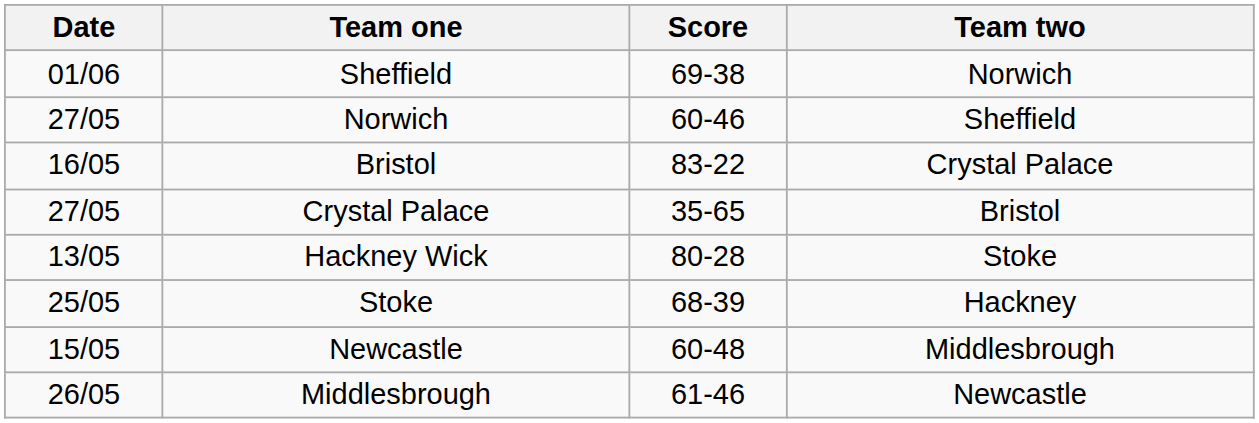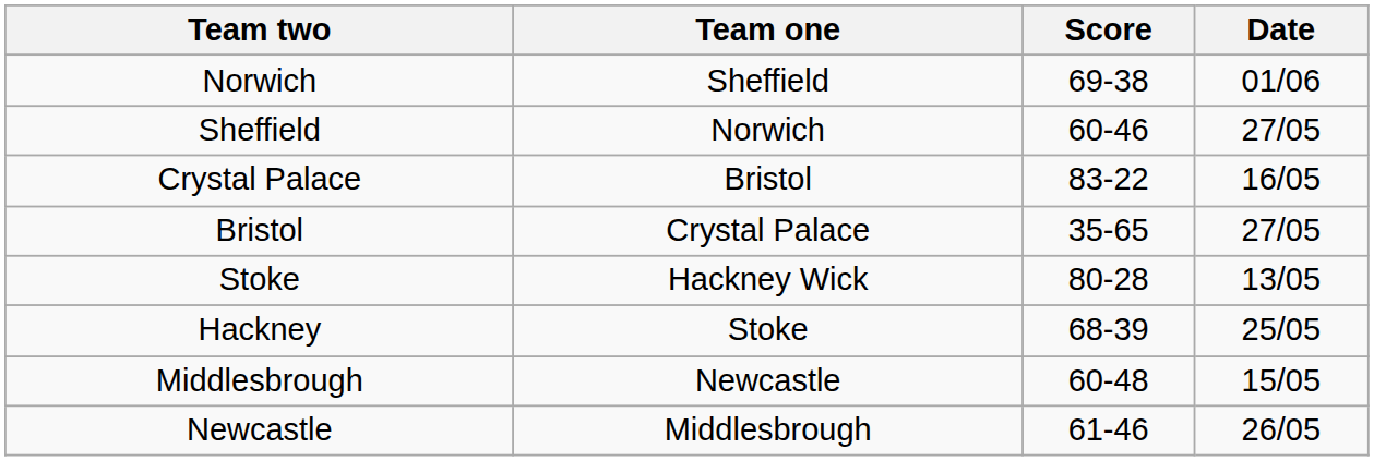 <table class="wikitable" style="text-align: center">
 <tr>
-<th width=80>Date</th>
+<th width=250>Team two</th>
 <th width=250>Team one</th>
 <th width=80>Score</th>
-<th width=250>Team two</th>
+<th width=80>Date</th>
 </tr>
 <tr>
-<td>01/06</td>
+<td>Norwich</td>
 <td>Sheffield</td>
 <td>69-38</td>
-<td>Norwich</td>
+<td>01/06</td>
 </tr>
 <tr>
-<td>27/05</td>
+<td>Sheffield</td>
 <td>Norwich</td>
 <td>60-46</td>
-<td>Sheffield</td>
+<td>27/05</td>
 </tr>
 <tr>
-<td>16/05</td>
+<td>Crystal Palace</td>
 <td>Bristol</td>
 <td>83-22</td>
-<td>Crystal Palace</td>
+<td>16/05</td>
 </tr>
 <tr>
-<td>27/05</td>
+<td>Bristol</td>
 <td>Crystal Palace</td>
 <td>35-65</td>
-<td>Bristol</td>
+<td>27/05</td>
 </tr>
 <tr>
-<td>13/05</td>
+<td>Stoke</td>
 <td>Hackney Wick</td>
 <td>80-28</td>
-<td>Stoke</td>
+<td>13/05</td>
 </tr>
 <tr>
-<td>25/05</td>
+<td>Hackney</td>
 <td>Stoke</td>
 <td>68-39</td>
-<td>Hackney</td>
+<td>25/05</td>
 </tr>
 <tr>
-<td>15/05</td>
+<td>Middlesbrough</td>
 <td>Newcastle</td>
 <td>60-48</td>
-<td>Middlesbrough</td>
+<td>15/05</td>
 </tr>
 <tr>
-<td>26/05</td>
+<td>Newcastle</td>
 <td>Middlesbrough</td>
 <td>61-46</td>
-<td>Newcastle</td>
+<td>26/05</td>
 </tr>
 </table>
